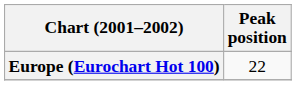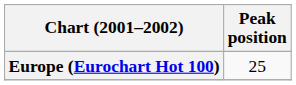 <table class="wikitable sortable plainrowheaders" style="text-align:center">
 <tr>
 <th scope="col">Chart (2001–2002)</th>
 <th scope="col">Peak<br>position</th>
 </tr>
 <tr>
 </tr>
 <tr>
 <th scope="row">Europe (<a href='#'>Eurochart Hot 100</a>)</th>
-<td>22</td>
+<td>25</td>
 </tr>
 <tr>
 </tr>
 <tr>
 </tr>
 </table>
